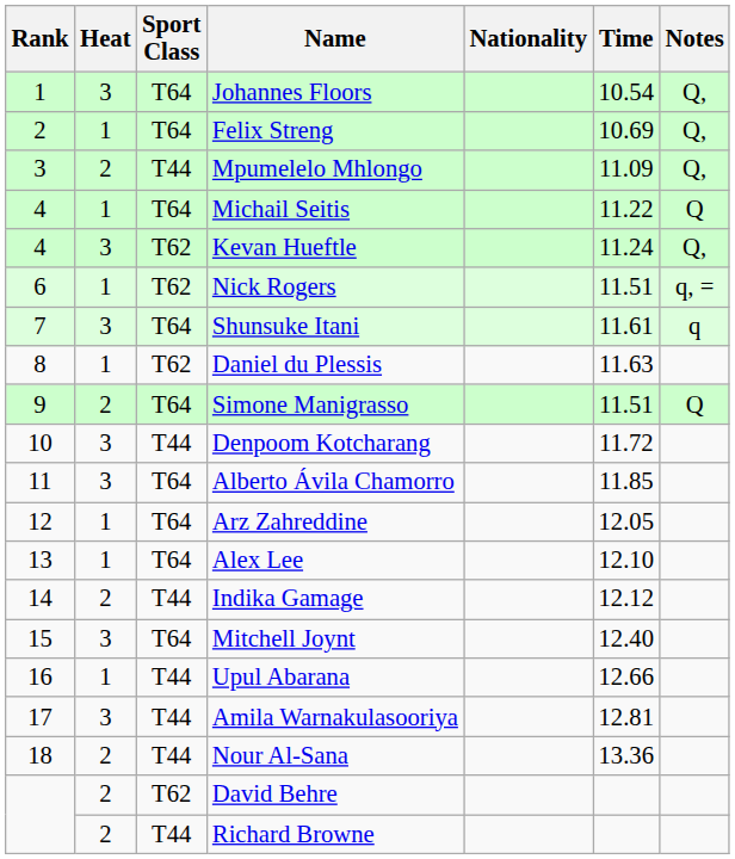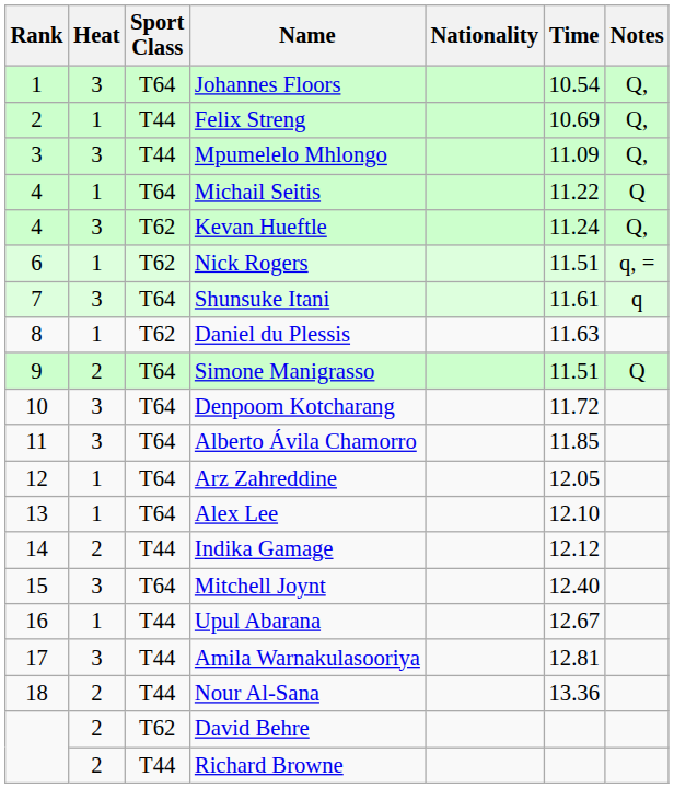 <table class="wikitable sortable" style="text-align:center">
 <tr>
 <th>Rank</th>
 <th>Heat</th>
 <th>Sport<br>Class</th>
 <th>Name</th>
 <th>Nationality</th>
 <th>Time</th>
 <th>Notes</th>
 </tr>
 <tr bgcolor=ccffcc>
 <td>1</td>
 <td>3</td>
 <td>T64</td>
 <td align=left><a href='#'>Johannes Floors</a></td>
 <td align=left></td>
 <td>10.54</td>
 <td>Q, </td>
 </tr>
 <tr bgcolor=ccffcc>
 <td>2</td>
 <td>1</td>
-<td>T64</td>
+<td>T44</td>
 <td align=left><a href='#'>Felix Streng</a></td>
 <td align=left></td>
 <td>10.69</td>
 <td>Q, </td>
 </tr>
 <tr bgcolor=ccffcc>
 <td>3</td>
-<td>2</td>
+<td>3</td>
 <td>T44</td>
 <td align=left><a href='#'>Mpumelelo Mhlongo</a></td>
 <td align=left></td>
 <td>11.09</td>
 <td>Q, </td>
 </tr>
 <tr bgcolor=ccffcc>
 <td>4</td>
 <td>1</td>
 <td>T64</td>
 <td align=left><a href='#'>Michail Seitis</a></td>
 <td align=left></td>
 <td>11.22</td>
 <td>Q</td>
 </tr>
 <tr bgcolor=ccffcc>
 <td>4</td>
 <td>3</td>
 <td>T62</td>
 <td align=left><a href='#'>Kevan Hueftle</a></td>
 <td align=left></td>
 <td>11.24</td>
 <td>Q, </td>
 </tr>
 <tr bgcolor=ddffdd>
 <td>6</td>
 <td>1</td>
 <td>T62</td>
 <td align=left><a href='#'>Nick Rogers</a></td>
 <td align=left></td>
 <td>11.51</td>
 <td>q, =</td>
 </tr>
 <tr bgcolor=ddffdd>
 <td>7</td>
 <td>3</td>
 <td>T64</td>
 <td align=left><a href='#'>Shunsuke Itani</a></td>
 <td align=left></td>
 <td>11.61</td>
 <td>q</td>
 </tr>
 <tr>
 <td>8</td>
 <td>1</td>
 <td>T62</td>
 <td align=left><a href='#'>Daniel du Plessis</a></td>
 <td align=left></td>
 <td>11.63</td>
 <td></td>
 </tr>
 <tr bgcolor=ccffcc>
 <td>9</td>
 <td>2</td>
 <td>T64</td>
 <td align=left><a href='#'>Simone Manigrasso</a></td>
 <td align=left></td>
 <td>11.51</td>
 <td>Q</td>
 </tr>
 <tr>
 <td>10</td>
 <td>3</td>
-<td>T44</td>
+<td>T64</td>
 <td align=left><a href='#'>Denpoom Kotcharang</a></td>
 <td align=left></td>
 <td>11.72</td>
 <td></td>
 </tr>
 <tr>
 <td>11</td>
 <td>3</td>
 <td>T64</td>
 <td align=left><a href='#'>Alberto Ávila Chamorro</a></td>
 <td align=left></td>
 <td>11.85</td>
 <td></td>
 </tr>
 <tr>
 <td>12</td>
 <td>1</td>
 <td>T64</td>
 <td align=left><a href='#'>Arz Zahreddine</a></td>
 <td align=left></td>
 <td>12.05</td>
 <td></td>
 </tr>
 <tr>
 <td>13</td>
 <td>1</td>
 <td>T64</td>
 <td align=left><a href='#'>Alex Lee</a></td>
 <td align=left></td>
 <td>12.10</td>
 <td></td>
 </tr>
 <tr>
 <td>14</td>
 <td>2</td>
 <td>T44</td>
 <td align=left><a href='#'>Indika Gamage</a></td>
 <td align=left></td>
 <td>12.12</td>
 <td></td>
 </tr>
 <tr>
 <td>15</td>
 <td>3</td>
 <td>T64</td>
 <td align=left><a href='#'>Mitchell Joynt</a></td>
 <td align=left></td>
 <td>12.40</td>
 <td></td>
 </tr>
 <tr>
 <td>16</td>
 <td>1</td>
 <td>T44</td>
 <td align=left><a href='#'>Upul Abarana</a></td>
 <td align=left></td>
-<td>12.66</td>
+<td>12.67</td>
 <td></td>
 </tr>
 <tr>
 <td>17</td>
 <td>3</td>
 <td>T44</td>
 <td align=left><a href='#'>Amila Warnakulasooriya</a></td>
 <td align=left></td>
 <td>12.81</td>
 <td></td>
 </tr>
 <tr>
 <td>18</td>
 <td>2</td>
 <td>T44</td>
 <td align=left><a href='#'>Nour Al-Sana</a></td>
 <td align=left></td>
 <td>13.36</td>
 <td></td>
 </tr>
 <tr>
 <td rowspan=2></td>
 <td>2</td>
 <td>T62</td>
 <td align=left><a href='#'>David Behre</a></td>
 <td align=left></td>
 <td></td>
 <td></td>
 </tr>
 <tr>
 <td>2</td>
 <td>T44</td>
 <td align=left><a href='#'>Richard Browne</a></td>
 <td align=left></td>
 <td></td>
 <td></td>
 </tr>
 </table>
